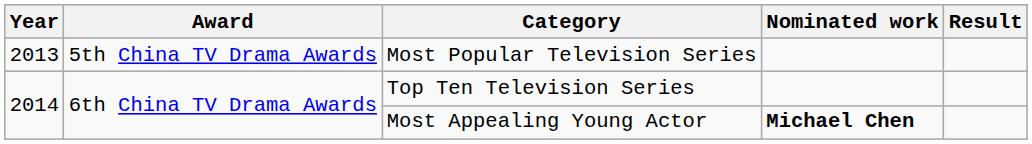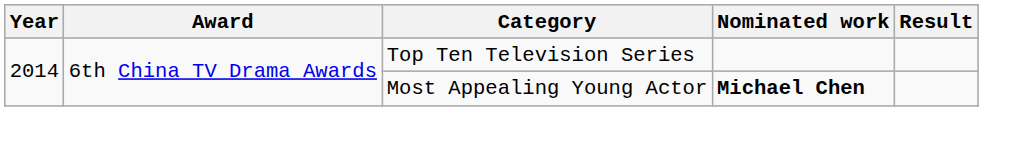 <table class="wikitable">
 <tr>
 <th>Year</th>
 <th>Award</th>
 <th>Category</th>
 <th>Nominated work</th>
 <th>Result</th>
-</tr>
-<tr>
-<td>2013</td>
-<td>5th <a href='#'>China TV Drama Awards</a></td>
-<td>Most Popular Television Series</td>
-<td></td>
-<td></td>
 </tr>
 <tr>
 <td rowspan=2>2014</td>
 <td rowspan=2>6th <a href='#'>China TV Drama Awards</a></td>
 <td>Top Ten Television Series</td>
 <td></td>
 <td></td>
 </tr>
 <tr>
 <td>Most Appealing Young Actor</td>
 <td><strong>Michael Chen</strong></td>
 <td></td>
 </tr>
 </table>
